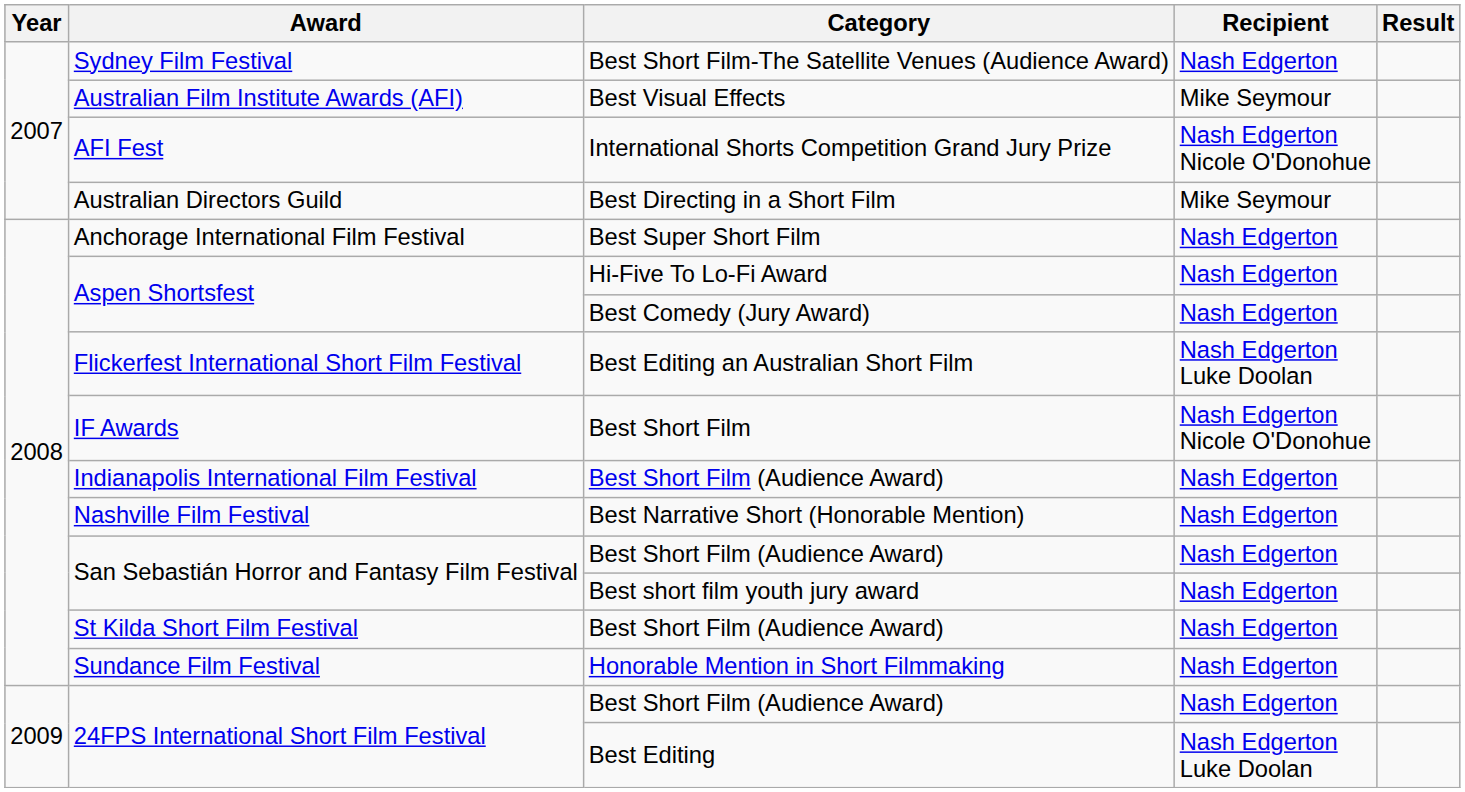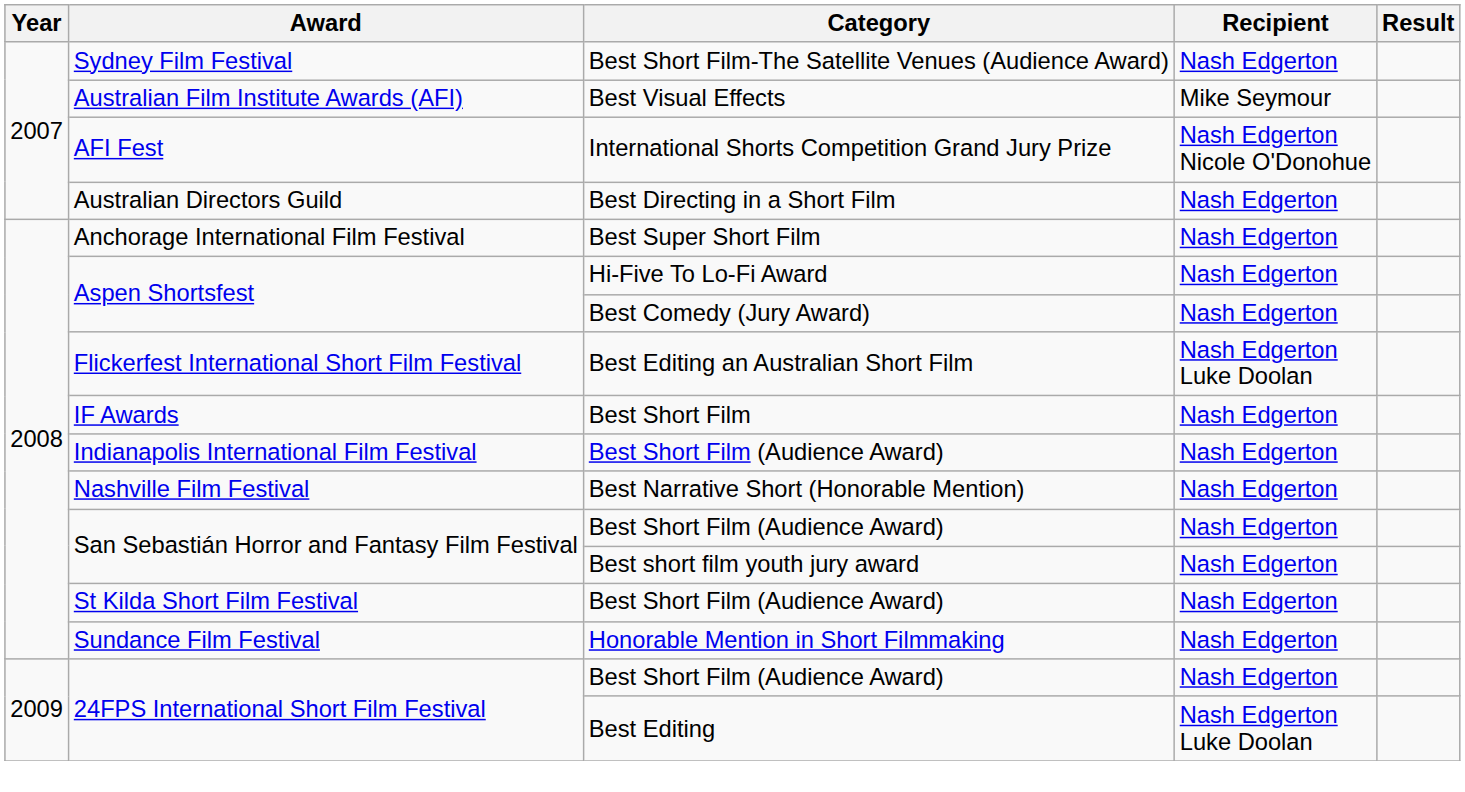 <table class="wikitable sortable" style="margin:1em auto;">
 <tr>
 <th>Year</th>
 <th>Award</th>
 <th>Category</th>
 <th>Recipient</th>
 <th>Result</th>
 </tr>
 <tr>
 <td rowspan="4">2007</td>
 <td><a href='#'>Sydney Film Festival</a></td>
 <td>Best Short Film-The Satellite Venues (Audience Award)</td>
 <td><a href='#'>Nash Edgerton</a></td>
 <td></td>
 </tr>
 <tr>
 <td><a href='#'>Australian Film Institute Awards (AFI)</a></td>
 <td>Best Visual Effects</td>
 <td>Mike Seymour</td>
 <td></td>
 </tr>
 <tr>
 <td><a href='#'>AFI Fest</a></td>
 <td>International Shorts Competition Grand Jury Prize</td>
 <td><a href='#'>Nash Edgerton</a><br>Nicole O'Donohue</td>
 <td></td>
 </tr>
 <tr>
 <td>Australian Directors Guild</td>
 <td>Best Directing in a Short Film</td>
-<td>Mike Seymour</td>
+<td><a href='#'>Nash Edgerton</a></td>
 <td></td>
 </tr>
 <tr>
 <td rowspan="11">2008</td>
 <td>Anchorage International Film Festival</td>
 <td>Best Super Short Film</td>
 <td><a href='#'>Nash Edgerton</a></td>
 <td></td>
 </tr>
 <tr>
 <td rowspan="2"><a href='#'>Aspen Shortsfest</a></td>
 <td>Hi-Five To Lo-Fi Award</td>
 <td><a href='#'>Nash Edgerton</a></td>
 <td></td>
 </tr>
 <tr>
 <td>Best Comedy (Jury Award)</td>
 <td><a href='#'>Nash Edgerton</a></td>
 <td></td>
 </tr>
 <tr>
 <td><a href='#'>Flickerfest International Short Film Festival</a></td>
 <td>Best Editing an Australian Short Film</td>
 <td><a href='#'>Nash Edgerton</a><br>Luke Doolan</td>
 <td></td>
 </tr>
 <tr>
 <td><a href='#'>IF Awards</a></td>
 <td>Best Short Film</td>
-<td><a href='#'>Nash Edgerton</a><br>Nicole O'Donohue</td>
+<td><a href='#'>Nash Edgerton</a></td>
 <td></td>
 </tr>
 <tr>
 <td><a href='#'>Indianapolis International Film Festival</a></td>
 <td><a href='#'>Best Short Film</a> (Audience Award)</td>
 <td><a href='#'>Nash Edgerton</a></td>
 <td></td>
 </tr>
 <tr>
 <td><a href='#'>Nashville Film Festival</a></td>
 <td>Best Narrative Short (Honorable Mention)</td>
 <td><a href='#'>Nash Edgerton</a></td>
 <td></td>
 </tr>
 <tr>
 <td rowspan="2">San Sebastián Horror and Fantasy Film Festival</td>
 <td>Best Short Film (Audience Award)</td>
 <td><a href='#'>Nash Edgerton</a></td>
 <td></td>
 </tr>
 <tr>
 <td>Best short film youth jury award</td>
 <td><a href='#'>Nash Edgerton</a></td>
 <td></td>
 </tr>
 <tr>
 <td><a href='#'>St Kilda Short Film Festival</a></td>
 <td>Best Short Film (Audience Award)</td>
 <td><a href='#'>Nash Edgerton</a></td>
 <td></td>
 </tr>
 <tr>
 <td><a href='#'>Sundance Film Festival</a></td>
 <td><a href='#'>Honorable Mention in Short Filmmaking</a></td>
 <td><a href='#'>Nash Edgerton</a></td>
 <td></td>
 </tr>
 <tr>
 <td rowspan="2">2009</td>
 <td rowspan="2"><a href='#'>24FPS International Short Film Festival</a></td>
 <td>Best Short Film (Audience Award)</td>
 <td><a href='#'>Nash Edgerton</a></td>
 <td></td>
 </tr>
 <tr>
 <td>Best Editing</td>
 <td><a href='#'>Nash Edgerton</a><br>Luke Doolan</td>
 <td></td>
 </tr>
 </table>
